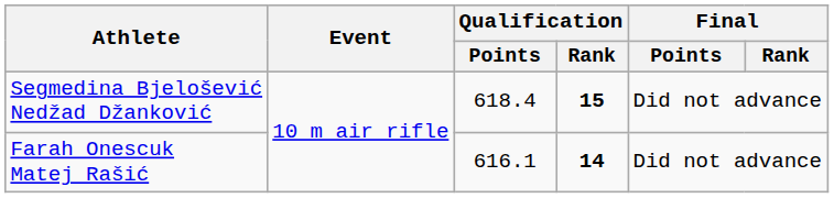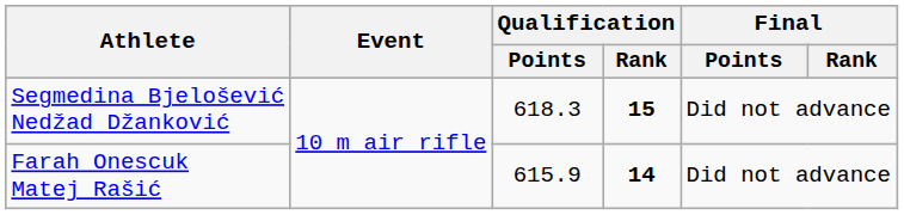 <table class="wikitable" style="font-size:90%">
 <tr>
 <th rowspan="2">Athlete</th>
 <th rowspan="2">Event</th>
 <th colspan=2>Qualification</th>
 <th colspan=2>Final</th>
 </tr>
 <tr style="font-size:95%">
 <th>Points</th>
 <th>Rank</th>
 <th>Points</th>
 <th>Rank</th>
 </tr>
 <tr align=center>
 <td align=left><a href='#'>Segmedina Bjelošević</a><br><a href='#'>Nedžad Džanković</a></td>
 <td align=left rowspan=2><a href='#'>10 m air rifle</a></td>
-<td>618.4</td>
+<td>618.3</td>
 <td><strong>15</strong></td>
 <td colspan=2>Did not advance</td>
 </tr>
 <tr align=center>
 <td align=left><a href='#'>Farah Onescuk</a><br><a href='#'>Matej Rašić</a></td>
-<td>616.1</td>
+<td>615.9</td>
 <td><strong>14</strong></td>
 <td colspan=2>Did not advance</td>
 </tr>
 </table>
